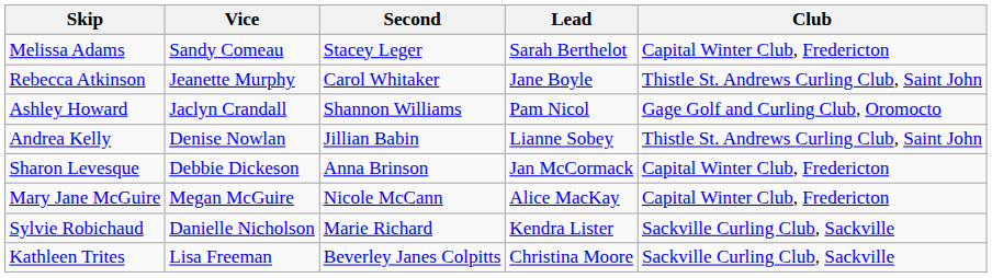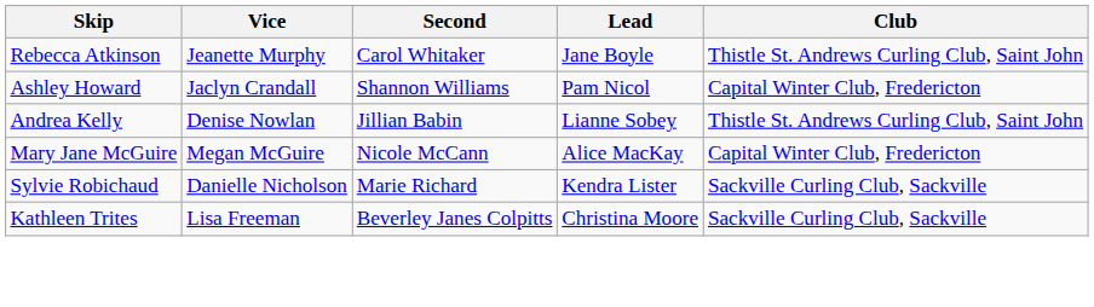 <table class="wikitable" border="1">
 <tr>
 <th>Skip</th>
 <th>Vice</th>
 <th>Second</th>
 <th>Lead</th>
 <th>Club</th>
-</tr>
-<tr>
-<td><a href='#'>Melissa Adams</a></td>
-<td><a href='#'>Sandy Comeau</a></td>
-<td><a href='#'>Stacey Leger</a></td>
-<td><a href='#'>Sarah Berthelot</a></td>
-<td><a href='#'>Capital Winter Club</a>, <a href='#'>Fredericton</a></td>
 </tr>
 <tr>
 <td><a href='#'>Rebecca Atkinson</a></td>
 <td><a href='#'>Jeanette Murphy</a></td>
 <td><a href='#'>Carol Whitaker</a></td>
 <td><a href='#'>Jane Boyle</a></td>
 <td><a href='#'>Thistle St. Andrews Curling Club</a>, <a href='#'>Saint John</a></td>
 </tr>
 <tr>
 <td><a href='#'>Ashley Howard</a></td>
 <td><a href='#'>Jaclyn Crandall</a></td>
 <td><a href='#'>Shannon Williams</a></td>
 <td><a href='#'>Pam Nicol</a></td>
-<td><a href='#'>Gage Golf and Curling Club</a>, <a href='#'>Oromocto</a></td>
+<td><a href='#'>Capital Winter Club</a>, <a href='#'>Fredericton</a></td>
 </tr>
 <tr>
 <td><a href='#'>Andrea Kelly</a></td>
 <td><a href='#'>Denise Nowlan</a></td>
 <td><a href='#'>Jillian Babin</a></td>
 <td><a href='#'>Lianne Sobey</a></td>
 <td><a href='#'>Thistle St. Andrews Curling Club</a>, <a href='#'>Saint John</a></td>
-</tr>
-<tr>
-<td><a href='#'>Sharon Levesque</a></td>
-<td><a href='#'>Debbie Dickeson</a></td>
-<td><a href='#'>Anna Brinson</a></td>
-<td><a href='#'>Jan McCormack</a></td>
-<td><a href='#'>Capital Winter Club</a>, <a href='#'>Fredericton</a></td>
 </tr>
 <tr>
 <td><a href='#'>Mary Jane McGuire</a></td>
 <td><a href='#'>Megan McGuire</a></td>
 <td><a href='#'>Nicole McCann</a></td>
 <td><a href='#'>Alice MacKay</a></td>
 <td><a href='#'>Capital Winter Club</a>, <a href='#'>Fredericton</a></td>
 </tr>
 <tr>
 <td><a href='#'>Sylvie Robichaud</a></td>
 <td><a href='#'>Danielle Nicholson</a></td>
 <td><a href='#'>Marie Richard</a></td>
 <td><a href='#'>Kendra Lister</a></td>
 <td><a href='#'>Sackville Curling Club</a>, <a href='#'>Sackville</a></td>
 </tr>
 <tr>
 <td><a href='#'>Kathleen Trites</a></td>
 <td><a href='#'>Lisa Freeman</a></td>
 <td><a href='#'>Beverley Janes Colpitts</a></td>
 <td><a href='#'>Christina Moore</a></td>
 <td><a href='#'>Sackville Curling Club</a>, <a href='#'>Sackville</a></td>
 </tr>
 </table>
